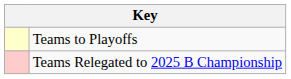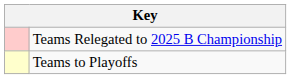 <table class="wikitable" style="text-align: center">
 <tr>
 <th colspan=2>Key</th>
 </tr>
 <tr>
+<td style="background:#ffcccc; width:20px;"></td>
+<td align=left>Teams Relegated to <a href='#'>2025 B Championship</a></td>
+</tr>
+<tr>
 <td style="background:#ffffcc; width:20px;"></td>
 <td align=left>Teams to Playoffs</td>
 </tr>
-<tr>
-<td style="background:#ffcccc; width:20px;"></td>
-<td align=left>Teams Relegated to <a href='#'>2025 B Championship</a></td>
-</tr>
 </table>
